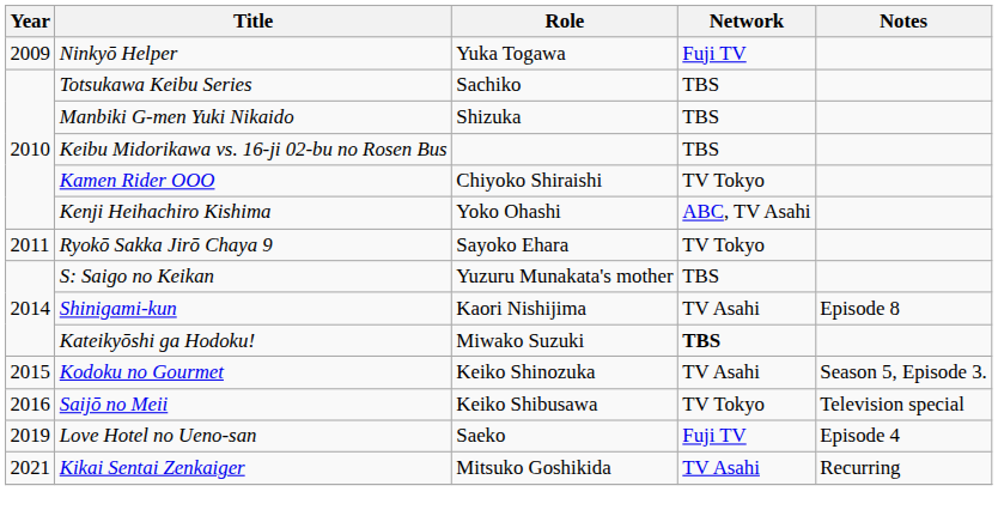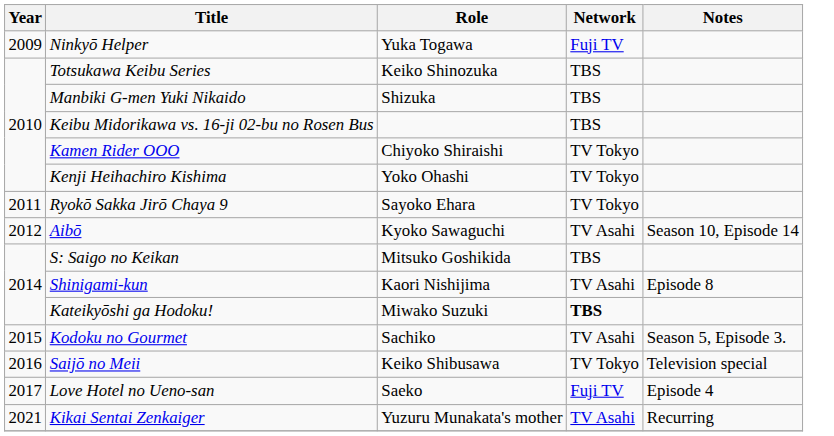 <table class="wikitable">
 <tr>
 <th>Year</th>
 <th>Title</th>
 <th>Role</th>
 <th>Network</th>
 <th>Notes</th>
 </tr>
 <tr>
 <td>2009</td>
 <td><em>Ninkyō Helper</em></td>
 <td>Yuka Togawa</td>
 <td><a href='#'>Fuji TV</a></td>
 <td></td>
 </tr>
 <tr>
 <td rowspan="5">2010</td>
 <td><em>Totsukawa Keibu Series</em></td>
-<td>Sachiko</td>
+<td>Keiko Shinozuka</td>
 <td>TBS</td>
 <td></td>
 </tr>
 <tr>
 <td><em>Manbiki G-men Yuki Nikaido</em></td>
 <td>Shizuka</td>
 <td>TBS</td>
 <td></td>
 </tr>
 <tr>
 <td><em>Keibu Midorikawa vs. 16-ji 02-bu no Rosen Bus</em></td>
 <td></td>
 <td>TBS</td>
 <td></td>
 </tr>
 <tr>
 <td><em><a href='#'>Kamen Rider OOO</a></em></td>
 <td>Chiyoko Shiraishi</td>
 <td>TV Tokyo</td>
 <td></td>
 </tr>
 <tr>
 <td><em>Kenji Heihachiro Kishima</em></td>
 <td>Yoko Ohashi</td>
-<td><a href='#'>ABC</a>, TV Asahi</td>
+<td>TV Tokyo</td>
 <td></td>
 </tr>
 <tr>
 <td>2011</td>
 <td><em>Ryokō Sakka Jirō Chaya 9</em></td>
 <td>Sayoko Ehara</td>
 <td>TV Tokyo</td>
 <td></td>
 </tr>
 <tr>
+<td>2012</td>
+<td><em><a href='#'>Aibō</a></em></td>
+<td>Kyoko Sawaguchi</td>
+<td>TV Asahi</td>
+<td>Season 10, Episode 14</td>
+</tr>
+<tr>
 <td rowspan="3">2014</td>
 <td><em>S: Saigo no Keikan</em></td>
-<td>Yuzuru Munakata's mother</td>
+<td>Mitsuko Goshikida</td>
 <td>TBS</td>
 <td></td>
 </tr>
 <tr>
 <td><em><a href='#'>Shinigami-kun</a></em></td>
 <td>Kaori Nishijima</td>
 <td>TV Asahi</td>
 <td>Episode 8</td>
 </tr>
 <tr>
 <td><em>Kateikyōshi ga Hodoku!</em></td>
 <td>Miwako Suzuki</td>
 <td><strong>TBS</strong></td>
 <td></td>
 </tr>
 <tr>
 <td>2015</td>
 <td><em><a href='#'>Kodoku no Gourmet</a></em></td>
-<td>Keiko Shinozuka</td>
+<td>Sachiko</td>
 <td>TV Asahi</td>
 <td>Season 5, Episode 3.</td>
 </tr>
 <tr>
 <td>2016</td>
 <td><em><a href='#'>Saijō no Meii</a></em></td>
 <td>Keiko Shibusawa</td>
 <td>TV Tokyo</td>
 <td>Television special</td>
 </tr>
 <tr>
-<td>2019</td>
+<td>2017</td>
 <td><em>Love Hotel no Ueno-san</em></td>
 <td>Saeko</td>
 <td><a href='#'>Fuji TV</a></td>
 <td>Episode 4</td>
 </tr>
 <tr>
 <td>2021</td>
 <td><em><a href='#'>Kikai Sentai Zenkaiger</a></em></td>
-<td>Mitsuko Goshikida</td>
+<td>Yuzuru Munakata's mother</td>
 <td><a href='#'>TV Asahi</a></td>
 <td>Recurring</td>
 </tr>
 <tr>
 </tr>
 </table>
